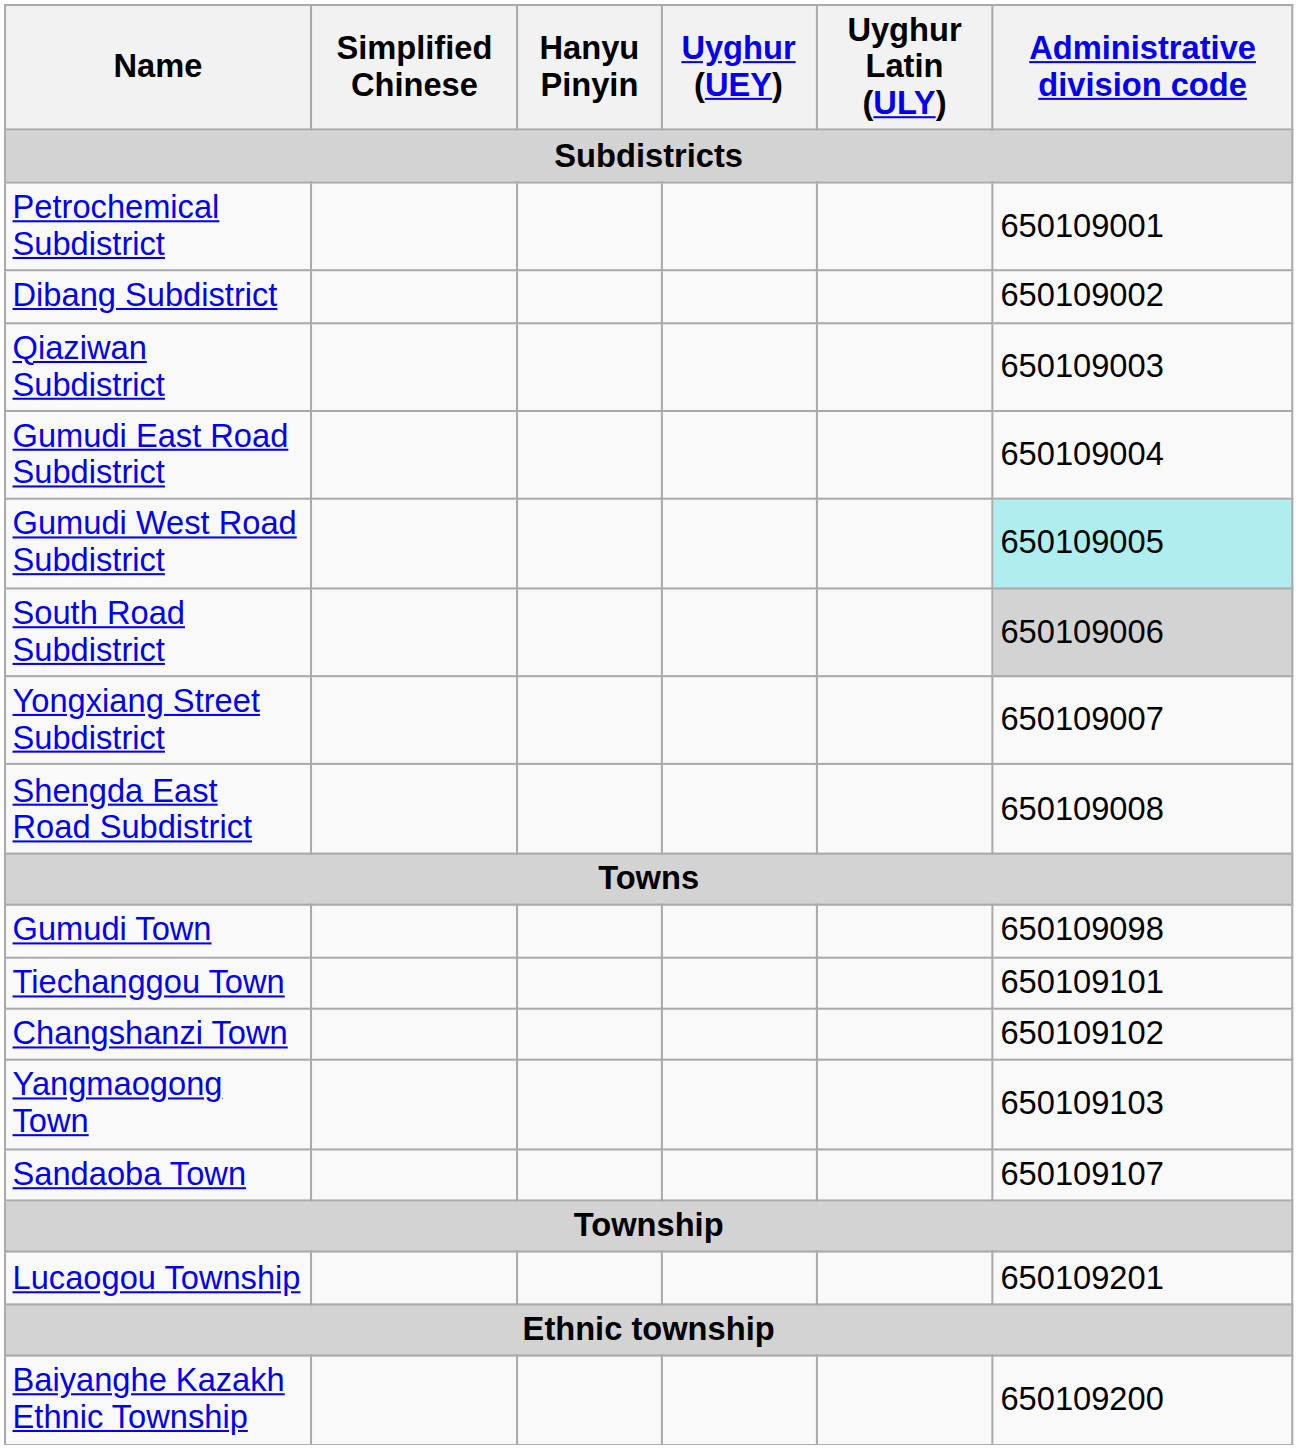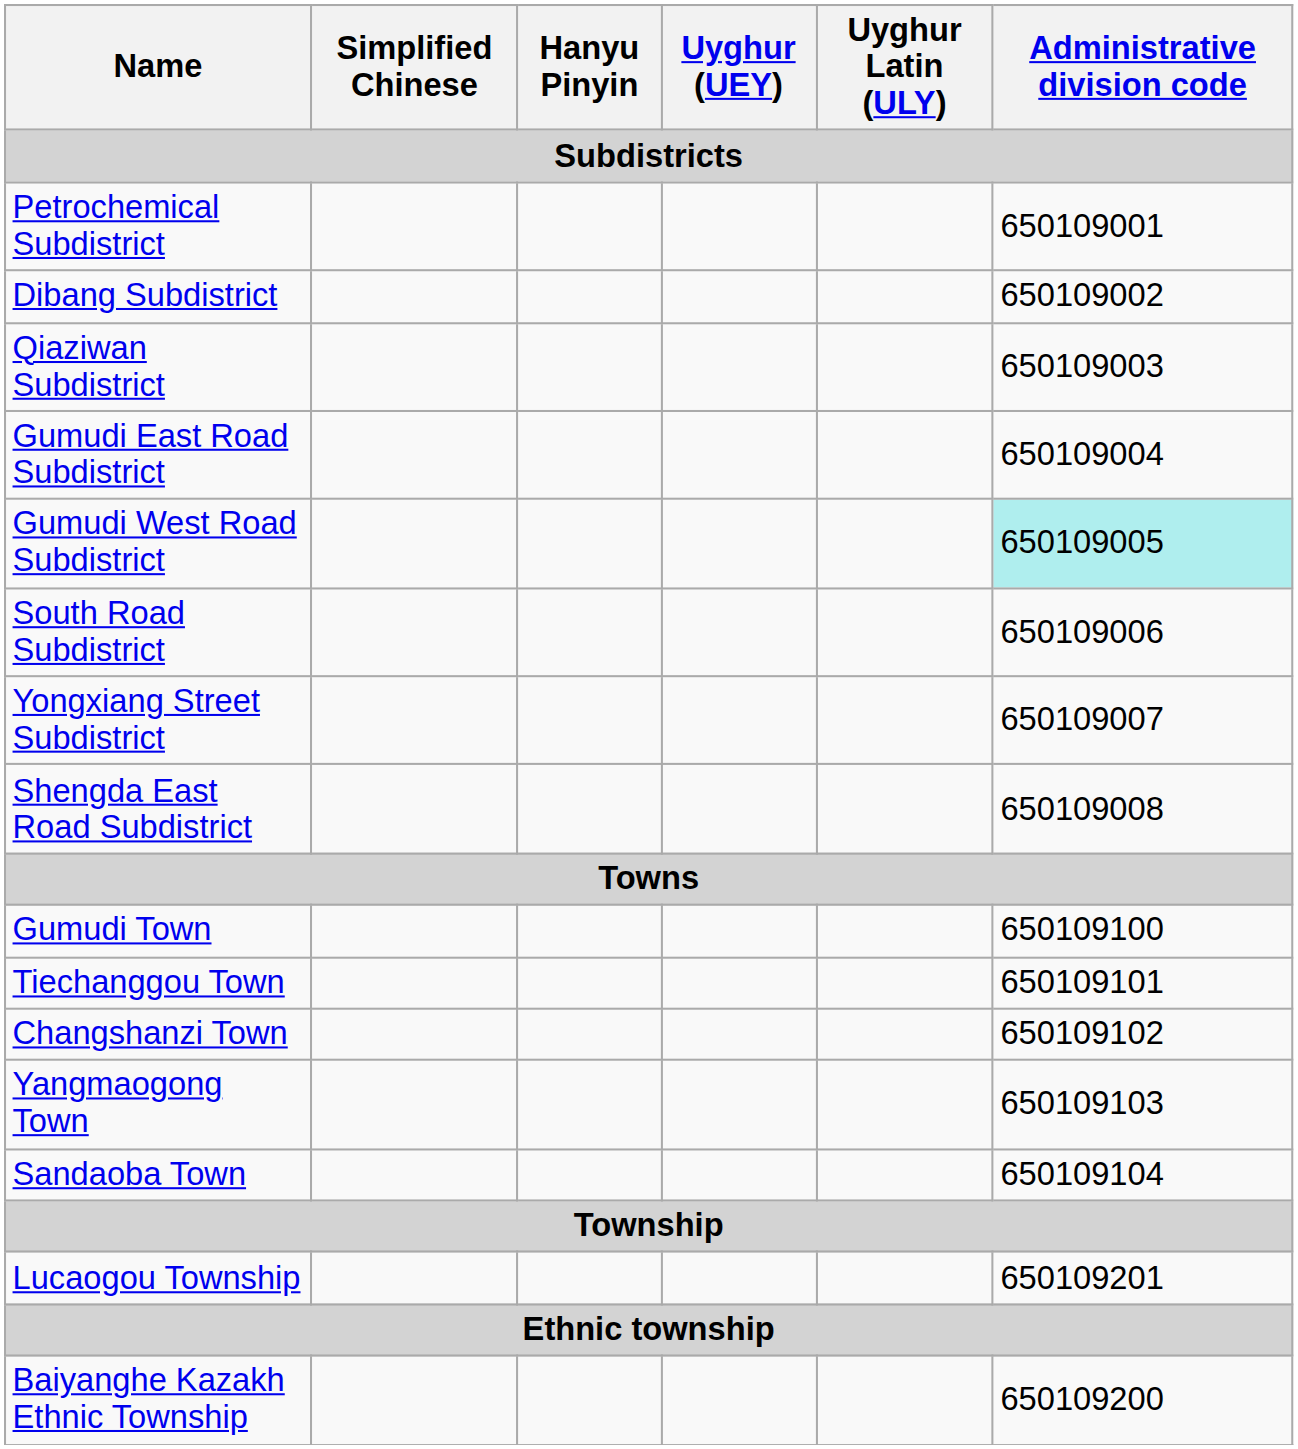 <table class="wikitable" align="center" style="width:50%; border="1">
 <tr>
 <th>Name</th>
 <th>Simplified Chinese</th>
 <th>Hanyu Pinyin</th>
 <th><a href='#'>Uyghur</a> (<a href='#'>UEY</a>)</th>
 <th>Uyghur Latin (<a href='#'>ULY</a>)</th>
 <th><a href='#'>Administrative division code</a></th>
 </tr>
 <tr>
 <td colspan="7"  style="text-align:center; background:#d3d3d3;"><strong>Subdistricts</strong></td>
 </tr>
 <tr --------->
 <td><a href='#'>Petrochemical Subdistrict</a></td>
 <td></td>
 <td></td>
 <td></td>
 <td></td>
 <td>650109001</td>
 </tr>
 <tr>
 <td><a href='#'>Dibang Subdistrict</a></td>
 <td></td>
 <td></td>
 <td></td>
 <td></td>
 <td>650109002</td>
 </tr>
 <tr>
 <td><a href='#'>Qiaziwan Subdistrict</a></td>
 <td></td>
 <td></td>
 <td></td>
 <td></td>
 <td>650109003</td>
 </tr>
 <tr>
 <td><a href='#'>Gumudi East Road Subdistrict</a></td>
 <td></td>
 <td></td>
 <td></td>
 <td></td>
 <td>650109004</td>
 </tr>
 <tr>
 <td><a href='#'>Gumudi West Road Subdistrict</a></td>
 <td></td>
 <td></td>
 <td></td>
 <td></td>
 <td style="background: paleturquoise;">650109005</td>
 </tr>
 <tr>
 <td><a href='#'>South Road Subdistrict</a></td>
 <td></td>
 <td></td>
 <td></td>
 <td></td>
-<td style="background: lightgrey;">650109006</td>
+<td>650109006</td>
 </tr>
 <tr>
 <td><a href='#'>Yongxiang Street Subdistrict</a></td>
 <td></td>
 <td></td>
 <td></td>
 <td></td>
 <td>650109007</td>
 </tr>
 <tr>
 <td><a href='#'>Shengda East Road Subdistrict</a></td>
 <td></td>
 <td></td>
 <td></td>
 <td></td>
 <td>650109008</td>
 </tr>
 <tr --------->
 <td colspan="7"  style="text-align:center; background:#d3d3d3;"><strong>Towns</strong></td>
 </tr>
 <tr --------->
 <td><a href='#'>Gumudi Town</a></td>
 <td></td>
 <td></td>
 <td></td>
 <td></td>
-<td>650109098</td>
+<td>650109100</td>
 </tr>
 <tr>
 <td><a href='#'>Tiechanggou Town</a></td>
 <td></td>
 <td></td>
 <td></td>
 <td></td>
 <td>650109101</td>
 </tr>
 <tr>
 <td><a href='#'>Changshanzi Town</a></td>
 <td></td>
 <td></td>
 <td></td>
 <td></td>
 <td>650109102</td>
 </tr>
 <tr>
 <td><a href='#'>Yangmaogong Town</a></td>
 <td></td>
 <td></td>
 <td></td>
 <td></td>
 <td>650109103</td>
 </tr>
 <tr>
 <td><a href='#'>Sandaoba Town</a></td>
 <td></td>
 <td></td>
 <td></td>
 <td></td>
-<td>650109107</td>
+<td>650109104</td>
 </tr>
 <tr --------->
 <td colspan="7"  style="text-align:center; background:#d3d3d3;"><strong>Township</strong></td>
 </tr>
 <tr --------->
 <td><a href='#'>Lucaogou Township</a></td>
 <td></td>
 <td></td>
 <td></td>
 <td></td>
 <td>650109201</td>
 </tr>
 <tr --------->
 <td colspan="7"  style="text-align:center; background:#d3d3d3;"><strong>Ethnic township</strong></td>
 </tr>
 <tr --------->
 <td><a href='#'>Baiyanghe Kazakh Ethnic Township</a></td>
 <td></td>
 <td></td>
 <td></td>
 <td></td>
 <td>650109200</td>
 </tr>
 <tr>
 </tr>
 </table>
